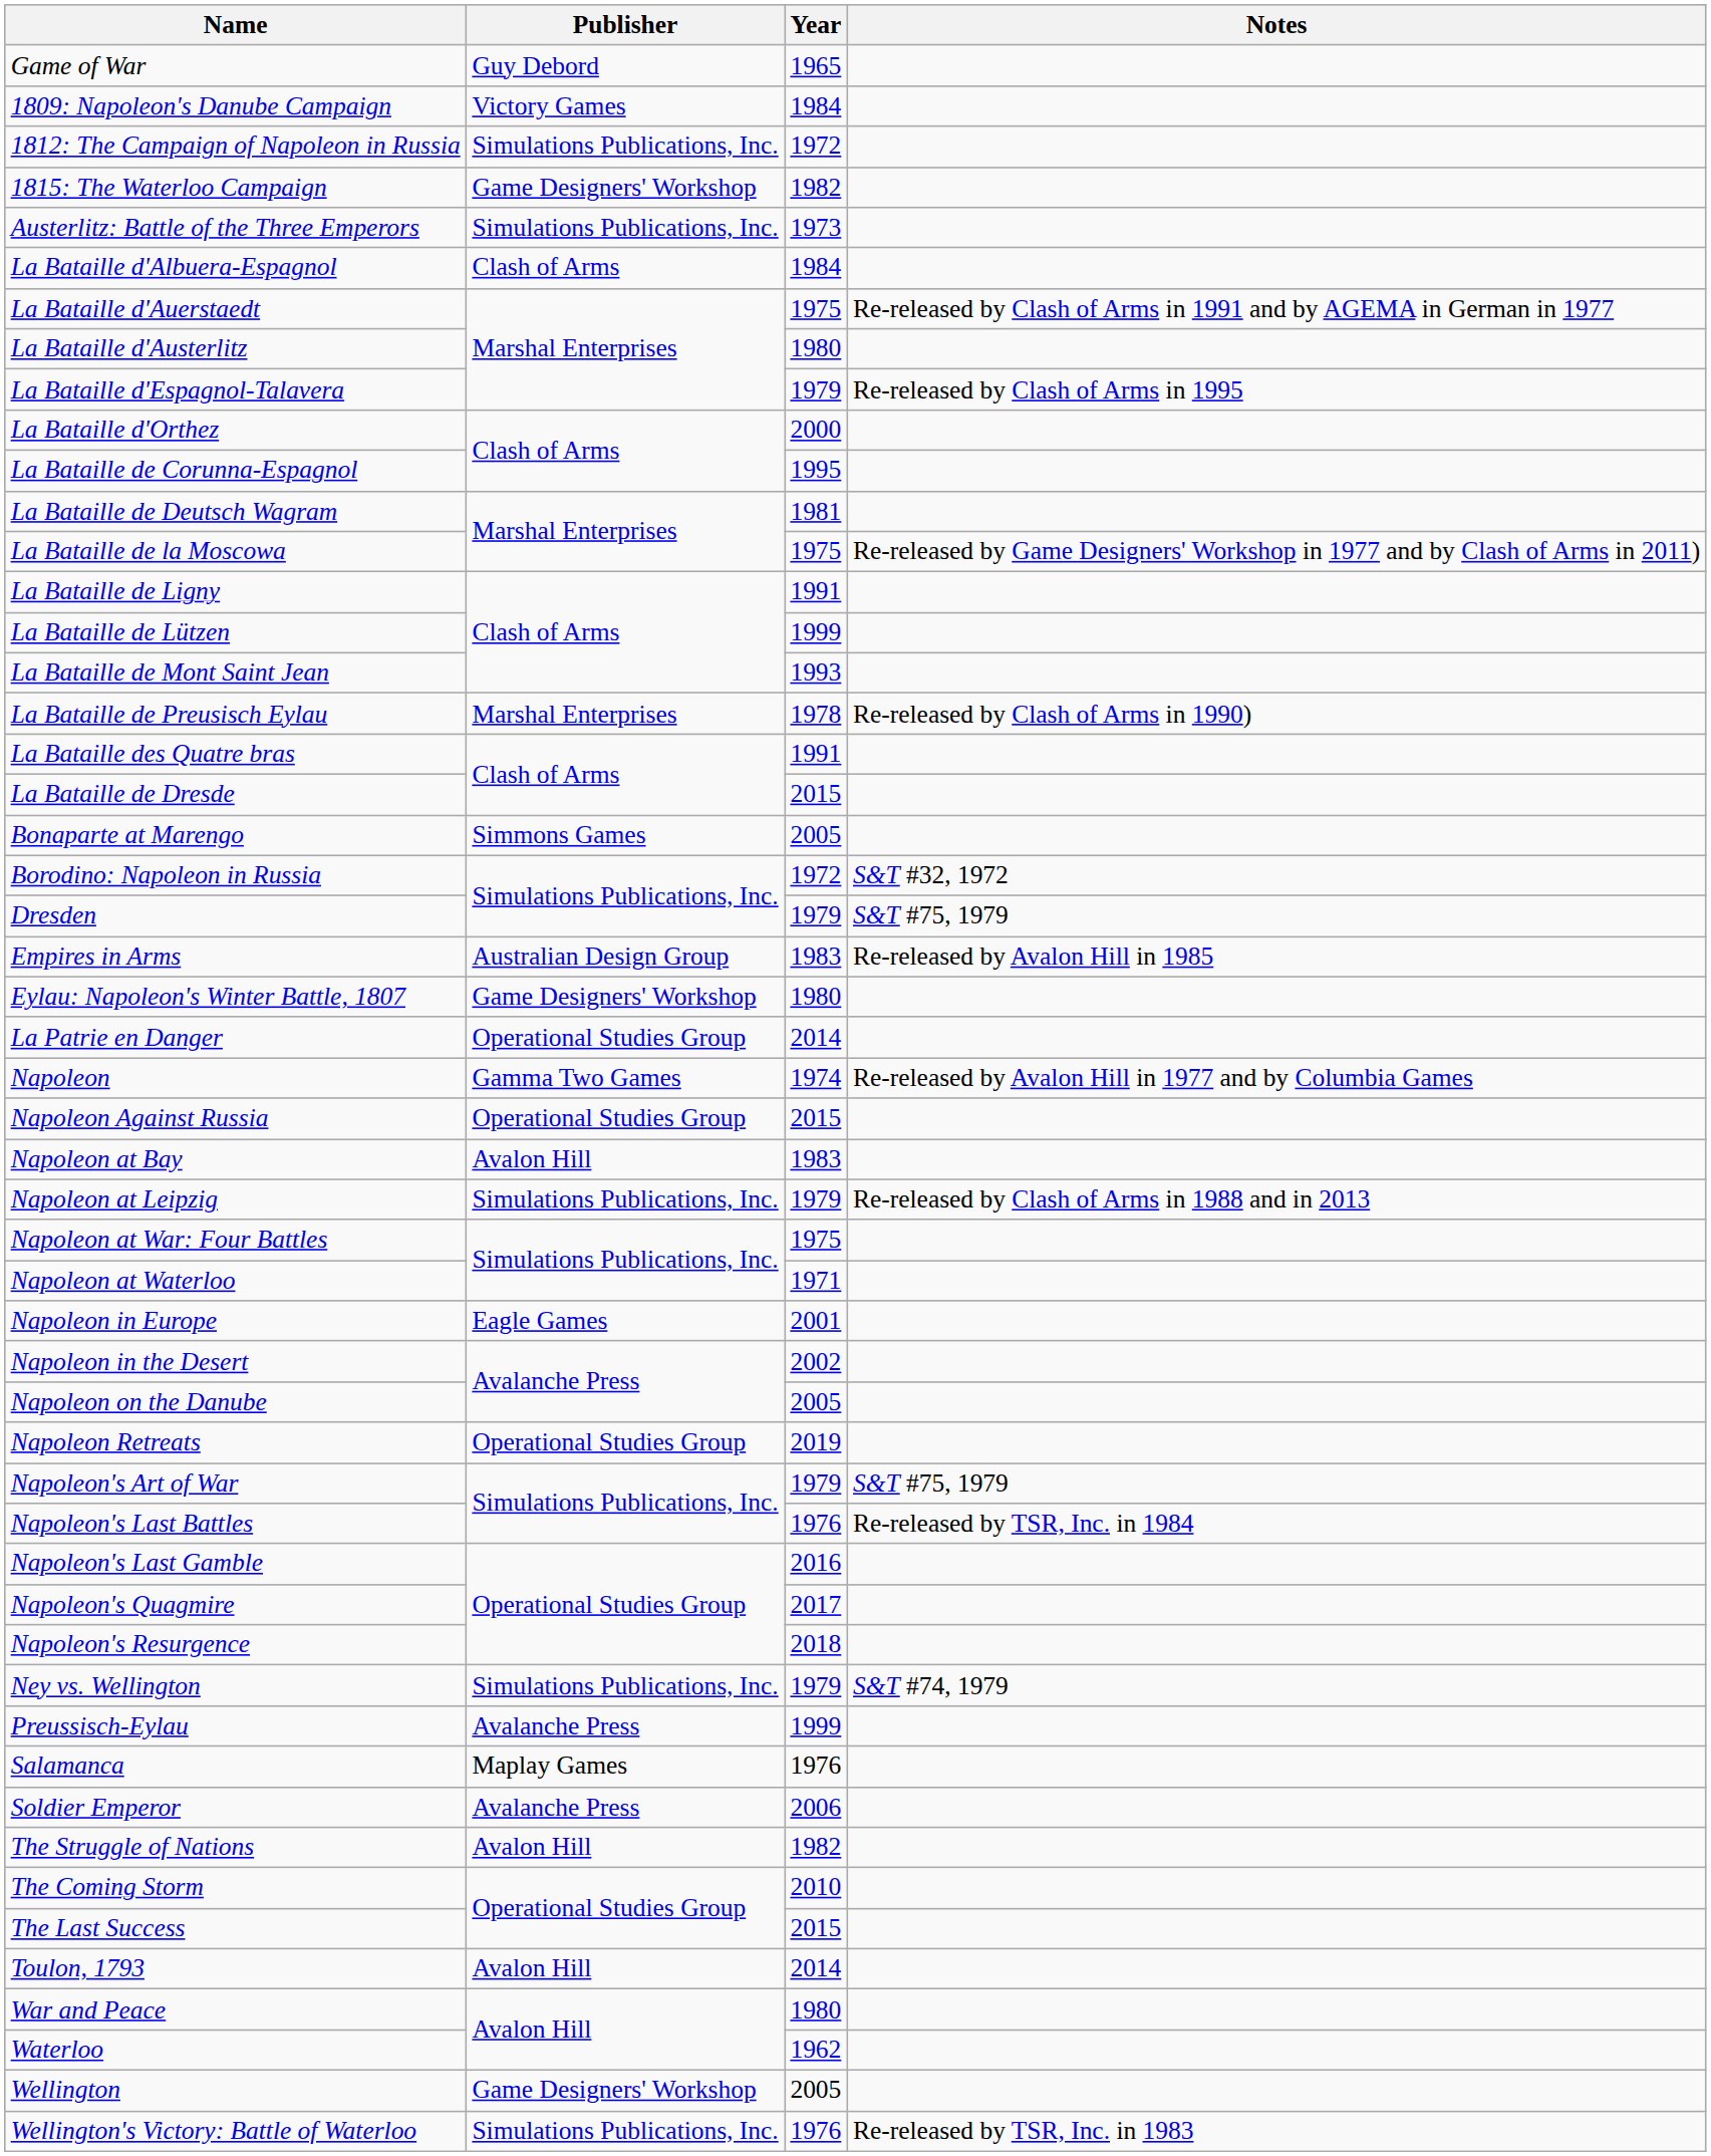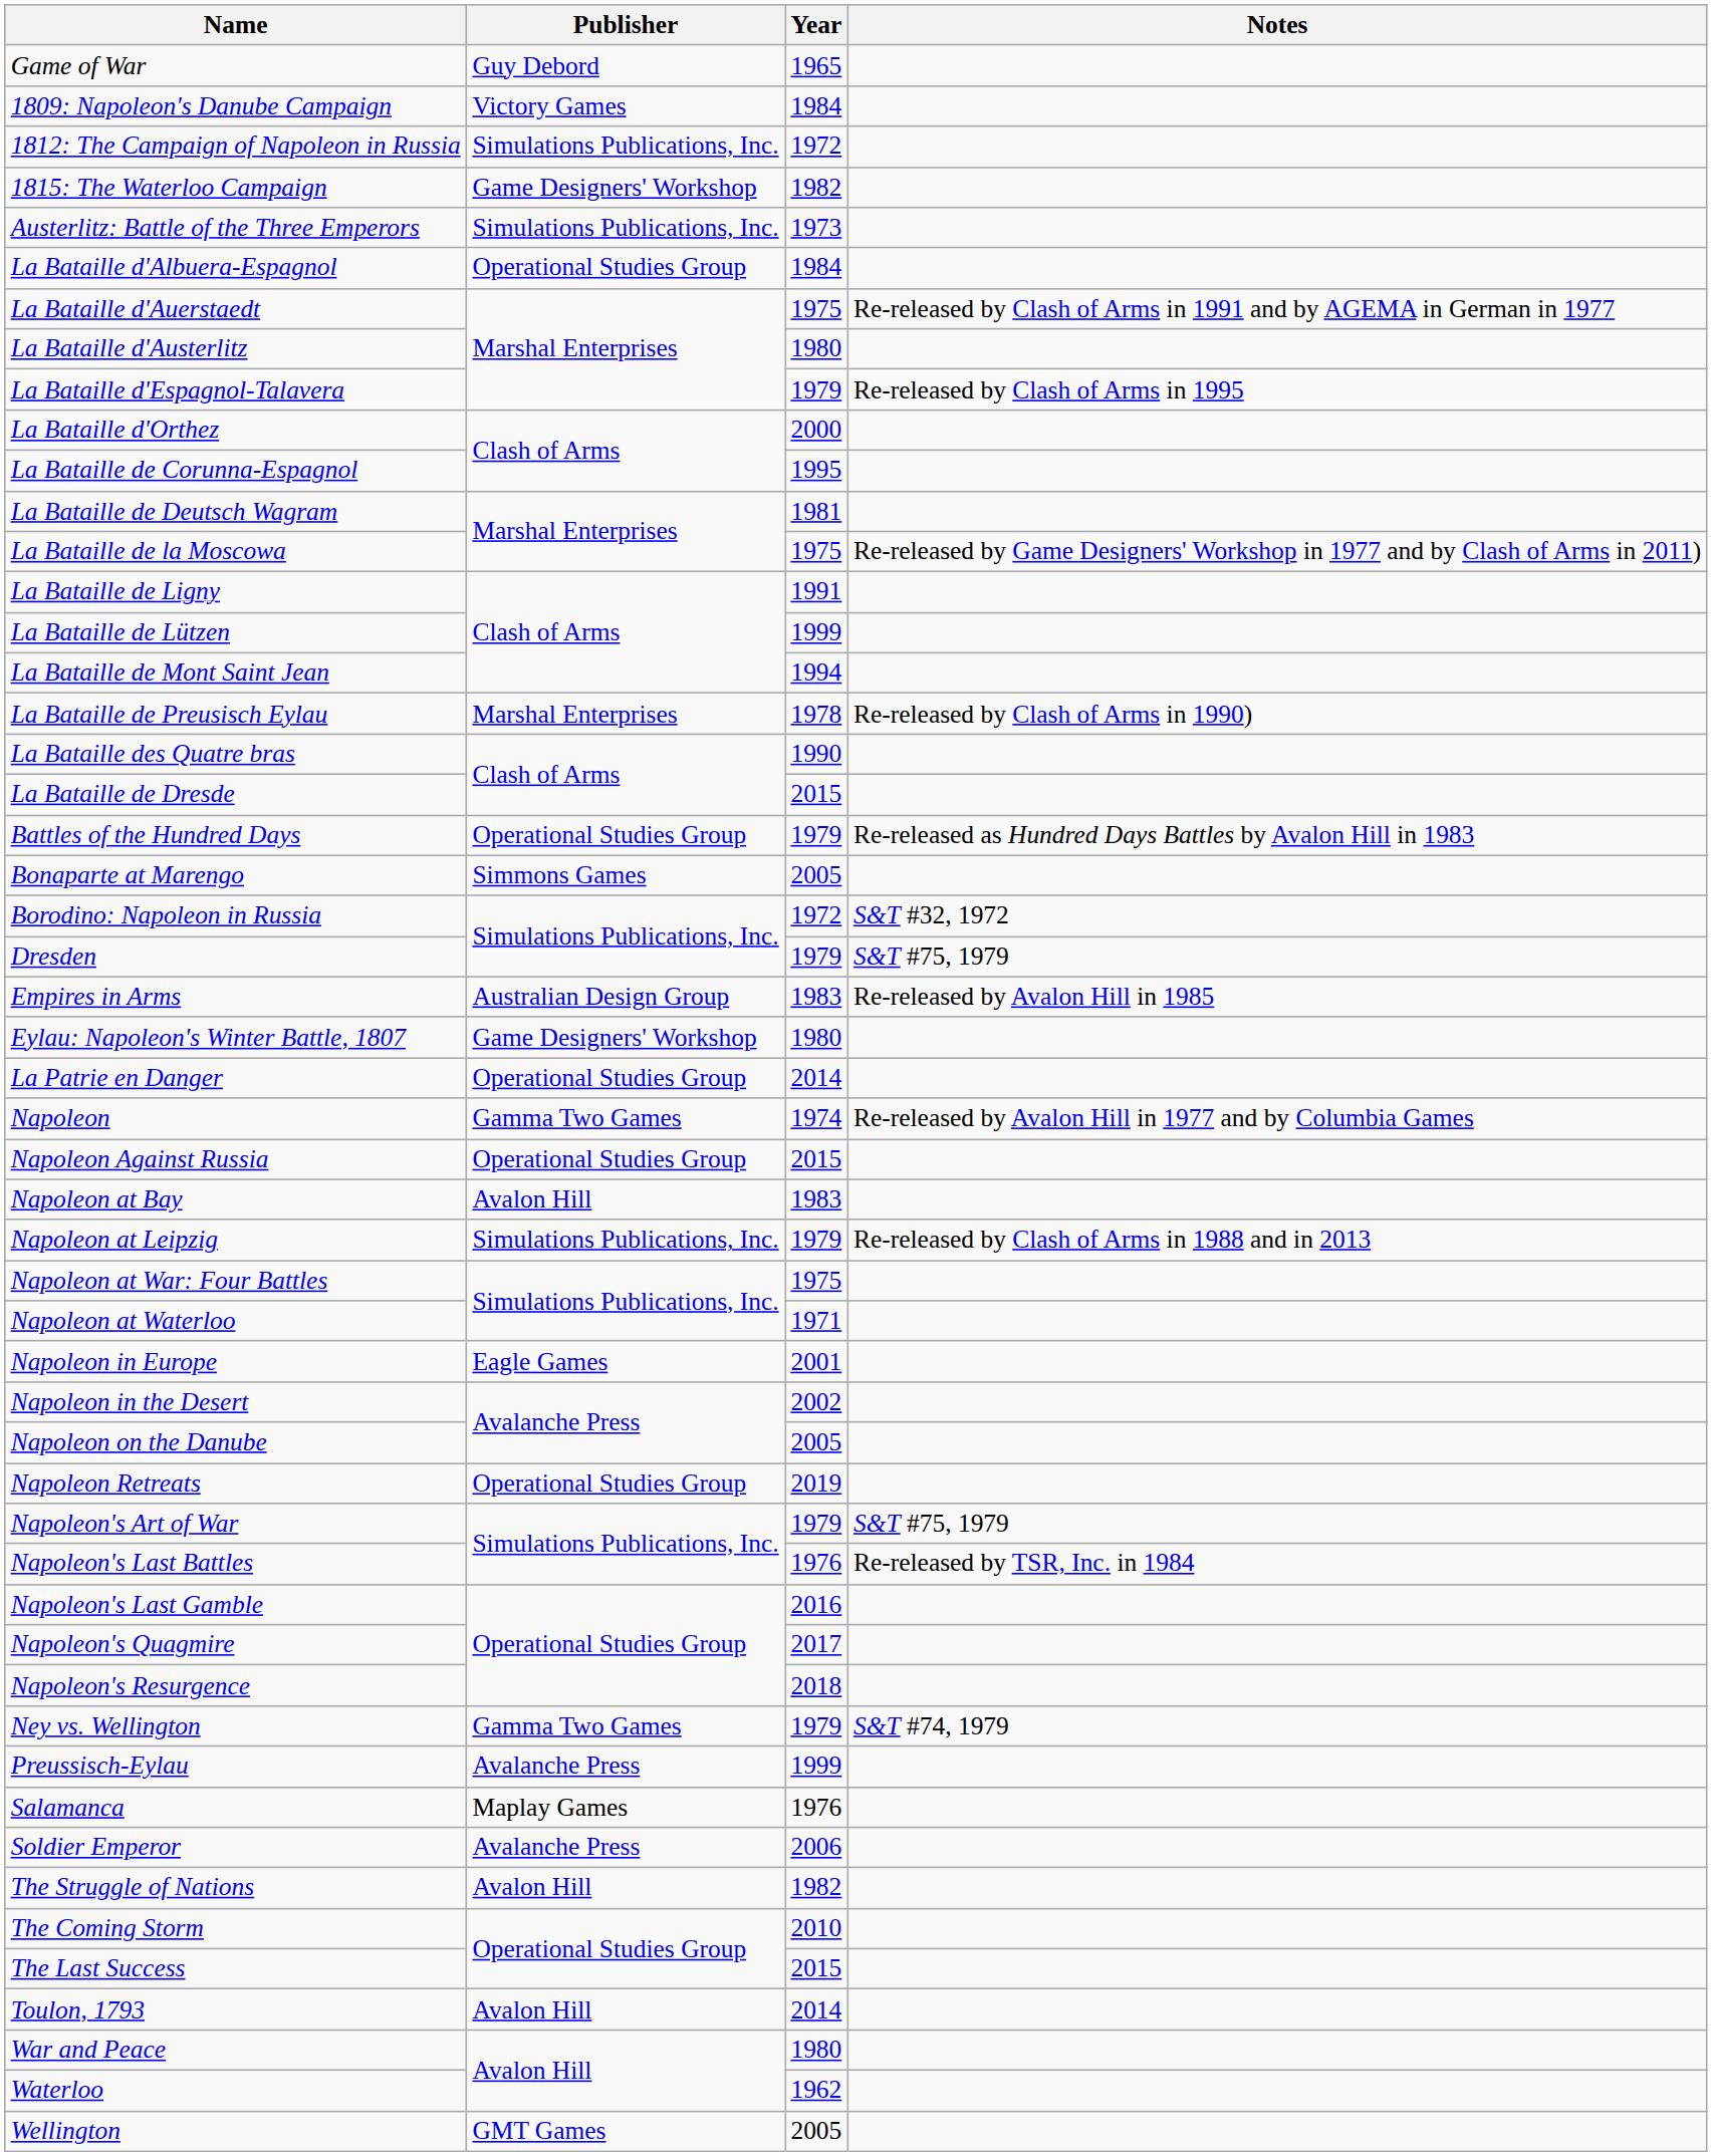 <table class="wikitable sortable">
 <tr>
 <th>Name</th>
 <th>Publisher</th>
 <th>Year</th>
 <th>Notes</th>
 </tr>
 <tr>
 <td><em>Game of War</em></td>
 <td><a href='#'>Guy Debord</a></td>
 <td><a href='#'>1965</a></td>
 <td></td>
 </tr>
 <tr>
 <td><em><a href='#'>1809: Napoleon's Danube Campaign</a></em></td>
 <td><a href='#'>Victory Games</a></td>
 <td><a href='#'>1984</a></td>
 <td></td>
 </tr>
 <tr>
 <td><em><a href='#'>1812: The Campaign of Napoleon in Russia</a></em></td>
 <td><a href='#'>Simulations Publications, Inc.</a></td>
 <td><a href='#'>1972</a></td>
 <td></td>
 </tr>
 <tr>
 <td><em><a href='#'>1815: The Waterloo Campaign</a></em></td>
 <td><a href='#'>Game Designers' Workshop</a></td>
 <td><a href='#'>1982</a></td>
 <td></td>
 </tr>
 <tr>
 <td><em><a href='#'>Austerlitz: Battle of the Three Emperors</a></em></td>
 <td><a href='#'>Simulations Publications, Inc.</a></td>
 <td><a href='#'>1973</a></td>
 <td></td>
 </tr>
 <tr>
 <td><em><a href='#'>La Bataille d'Albuera-Espagnol</a></em></td>
-<td><a href='#'>Clash of Arms</a></td>
+<td><a href='#'>Operational Studies Group</a></td>
 <td><a href='#'>1984</a></td>
 <td></td>
 </tr>
 <tr>
 <td><em><a href='#'>La Bataille d'Auerstaedt</a></em></td>
 <td rowspan="3"><a href='#'>Marshal Enterprises</a></td>
 <td><a href='#'>1975</a></td>
 <td>Re-released by <a href='#'>Clash of Arms</a> in <a href='#'>1991</a> and by <a href='#'>AGEMA</a> in German in <a href='#'>1977</a></td>
 </tr>
 <tr>
 <td><em><a href='#'>La Bataille d'Austerlitz</a></em></td>
 <td><a href='#'>1980</a></td>
 <td></td>
 </tr>
 <tr>
 <td><em><a href='#'>La Bataille d'Espagnol-Talavera</a></em></td>
 <td><a href='#'>1979</a></td>
 <td>Re-released by <a href='#'>Clash of Arms</a> in <a href='#'>1995</a></td>
 </tr>
 <tr>
 <td><em><a href='#'>La Bataille d'Orthez</a></em></td>
 <td rowspan="2"><a href='#'>Clash of Arms</a></td>
 <td><a href='#'>2000</a></td>
 <td></td>
 </tr>
 <tr>
 <td><em><a href='#'>La Bataille de Corunna-Espagnol</a></em></td>
 <td><a href='#'>1995</a></td>
 <td></td>
 </tr>
 <tr>
 <td><em><a href='#'>La Bataille de Deutsch Wagram</a></em></td>
 <td rowspan="2"><a href='#'>Marshal Enterprises</a></td>
 <td><a href='#'>1981</a></td>
 <td></td>
 </tr>
 <tr>
 <td><em><a href='#'>La Bataille de la Moscowa</a></em></td>
 <td><a href='#'>1975</a></td>
 <td>Re-released by <a href='#'>Game Designers' Workshop</a> in <a href='#'>1977</a> and by <a href='#'>Clash of Arms</a> in <a href='#'>2011</a>)</td>
 </tr>
 <tr>
 <td><em><a href='#'>La Bataille de Ligny</a></em></td>
 <td rowspan="3"><a href='#'>Clash of Arms</a></td>
 <td><a href='#'>1991</a></td>
 <td></td>
 </tr>
 <tr>
 <td><em><a href='#'>La Bataille de Lützen</a></em></td>
 <td><a href='#'>1999</a></td>
 <td></td>
 </tr>
 <tr>
 <td><em><a href='#'>La Bataille de Mont Saint Jean</a></em></td>
-<td><a href='#'>1993</a></td>
+<td><a href='#'>1994</a></td>
 <td></td>
 </tr>
 <tr>
 <td><em><a href='#'>La Bataille de Preusisch Eylau</a></em></td>
 <td><a href='#'>Marshal Enterprises</a></td>
 <td><a href='#'>1978</a></td>
 <td>Re-released by <a href='#'>Clash of Arms</a> in <a href='#'>1990</a>)</td>
 </tr>
 <tr>
 <td><em><a href='#'>La Bataille des Quatre bras</a></em></td>
 <td rowspan="2"><a href='#'>Clash of Arms</a></td>
-<td><a href='#'>1991</a></td>
+<td><a href='#'>1990</a></td>
 <td></td>
 </tr>
 <tr>
 <td><em><a href='#'>La Bataille de Dresde</a></em></td>
 <td><a href='#'>2015</a></td>
 <td></td>
+</tr>
+<tr>
+<td><em><a href='#'>Battles of the Hundred Days</a></em></td>
+<td><a href='#'>Operational Studies Group</a></td>
+<td><a href='#'>1979</a></td>
+<td>Re-released as <em>Hundred Days Battles</em> by <a href='#'>Avalon Hill</a> in <a href='#'>1983</a></td>
 </tr>
 <tr>
 <td><em><a href='#'>Bonaparte at Marengo</a></em></td>
 <td><a href='#'>Simmons Games</a></td>
 <td><a href='#'>2005</a></td>
 <td></td>
 </tr>
 <tr>
 <td><em><a href='#'>Borodino: Napoleon in Russia</a></em></td>
 <td rowspan="2"><a href='#'>Simulations Publications, Inc.</a></td>
 <td><a href='#'>1972</a></td>
 <td><em><a href='#'>S&T</a></em> #32, 1972</td>
 </tr>
 <tr>
 <td><em><a href='#'>Dresden</a></em></td>
 <td><a href='#'>1979</a></td>
 <td><em><a href='#'>S&T</a></em> #75, 1979</td>
 </tr>
 <tr>
 <td><em><a href='#'>Empires in Arms</a></em></td>
 <td><a href='#'>Australian Design Group</a></td>
 <td><a href='#'>1983</a></td>
 <td>Re-released by <a href='#'>Avalon Hill</a> in <a href='#'>1985</a></td>
 </tr>
 <tr>
 <td><em><a href='#'>Eylau: Napoleon's Winter Battle, 1807</a></em></td>
 <td><a href='#'>Game Designers' Workshop</a></td>
 <td><a href='#'>1980</a></td>
 <td></td>
 </tr>
 <tr>
 <td><em><a href='#'>La Patrie en Danger</a></em></td>
 <td><a href='#'>Operational Studies Group</a></td>
 <td><a href='#'>2014</a></td>
 <td></td>
 </tr>
 <tr>
 <td><em><a href='#'>Napoleon</a></em></td>
 <td><a href='#'>Gamma Two Games</a></td>
 <td><a href='#'>1974</a></td>
 <td>Re-released by <a href='#'>Avalon Hill</a> in <a href='#'>1977</a> and by <a href='#'>Columbia Games</a></td>
 </tr>
 <tr>
 <td><em><a href='#'>Napoleon Against Russia</a></em></td>
 <td><a href='#'>Operational Studies Group</a></td>
 <td><a href='#'>2015</a></td>
 <td></td>
 </tr>
 <tr>
 <td><em><a href='#'>Napoleon at Bay</a></em></td>
 <td><a href='#'>Avalon Hill</a></td>
 <td><a href='#'>1983</a></td>
 <td></td>
 </tr>
 <tr>
 <td><em><a href='#'>Napoleon at Leipzig</a></em></td>
 <td><a href='#'>Simulations Publications, Inc.</a></td>
 <td><a href='#'>1979</a></td>
 <td>Re-released by <a href='#'>Clash of Arms</a> in <a href='#'>1988</a> and in <a href='#'>2013</a></td>
 </tr>
 <tr>
 <td><em><a href='#'>Napoleon at War: Four Battles</a></em></td>
 <td rowspan="2"><a href='#'>Simulations Publications, Inc.</a></td>
 <td><a href='#'>1975</a></td>
 <td></td>
 </tr>
 <tr>
 <td><em><a href='#'>Napoleon at Waterloo</a></em></td>
 <td><a href='#'>1971</a></td>
 <td></td>
 </tr>
 <tr>
 <td><em><a href='#'>Napoleon in Europe</a></em></td>
 <td><a href='#'>Eagle Games</a></td>
 <td><a href='#'>2001</a></td>
 <td></td>
 </tr>
 <tr>
 <td><em><a href='#'>Napoleon in the Desert</a></em></td>
 <td rowspan="2"><a href='#'>Avalanche Press</a></td>
 <td><a href='#'>2002</a></td>
 <td></td>
 </tr>
 <tr>
 <td><em><a href='#'>Napoleon on the Danube</a></em></td>
 <td><a href='#'>2005</a></td>
 <td></td>
 </tr>
 <tr>
 <td><em><a href='#'>Napoleon Retreats</a></em></td>
 <td><a href='#'>Operational Studies Group</a></td>
 <td><a href='#'>2019</a></td>
 <td></td>
 </tr>
 <tr>
 <td><em><a href='#'>Napoleon's Art of War</a></em></td>
 <td rowspan="2"><a href='#'>Simulations Publications, Inc.</a></td>
 <td><a href='#'>1979</a></td>
 <td><em><a href='#'>S&T</a></em> #75, 1979</td>
 </tr>
 <tr>
 <td><em><a href='#'>Napoleon's Last Battles</a></em></td>
 <td><a href='#'>1976</a></td>
 <td>Re-released by <a href='#'>TSR, Inc.</a> in <a href='#'>1984</a></td>
 </tr>
 <tr>
 <td><em><a href='#'>Napoleon's Last Gamble</a></em></td>
 <td rowspan="3"><a href='#'>Operational Studies Group</a></td>
 <td><a href='#'>2016</a></td>
 <td></td>
 </tr>
 <tr>
 <td><em><a href='#'>Napoleon's Quagmire</a></em></td>
 <td><a href='#'>2017</a></td>
 <td></td>
 </tr>
 <tr>
 <td><em><a href='#'>Napoleon's Resurgence</a></em></td>
 <td><a href='#'>2018</a></td>
 <td></td>
 </tr>
 <tr>
 <td><em><a href='#'>Ney vs. Wellington</a></em></td>
-<td><a href='#'>Simulations Publications, Inc.</a></td>
+<td><a href='#'>Gamma Two Games</a></td>
 <td><a href='#'>1979</a></td>
 <td><em><a href='#'>S&T</a></em> #74, 1979</td>
 </tr>
 <tr>
 <td><em><a href='#'>Preussisch-Eylau</a></em></td>
 <td><a href='#'>Avalanche Press</a></td>
 <td><a href='#'>1999</a></td>
 <td></td>
 </tr>
 <tr>
 <td><em><a href='#'>Salamanca</a></em></td>
 <td>Maplay Games</td>
 <td>1976</td>
 <td></td>
 </tr>
 <tr>
 <td><em><a href='#'>Soldier Emperor</a></em></td>
 <td><a href='#'>Avalanche Press</a></td>
 <td><a href='#'>2006</a></td>
 <td></td>
 </tr>
 <tr>
 <td><em><a href='#'>The Struggle of Nations</a></em></td>
 <td><a href='#'>Avalon Hill</a></td>
 <td><a href='#'>1982</a></td>
 <td></td>
 </tr>
 <tr>
 <td><em><a href='#'>The Coming Storm</a></em></td>
 <td rowspan="2"><a href='#'>Operational Studies Group</a></td>
 <td><a href='#'>2010</a></td>
 <td></td>
 </tr>
 <tr>
 <td><em><a href='#'>The Last Success</a></em></td>
 <td><a href='#'>2015</a></td>
 <td></td>
 </tr>
 <tr>
 <td><em><a href='#'>Toulon, 1793</a></em></td>
 <td><a href='#'>Avalon Hill</a></td>
 <td><a href='#'>2014</a></td>
 <td></td>
 </tr>
 <tr>
 <td><em><a href='#'>War and Peace</a></em></td>
 <td rowspan="2"><a href='#'>Avalon Hill</a></td>
 <td><a href='#'>1980</a></td>
 <td></td>
 </tr>
 <tr>
 <td><em><a href='#'>Waterloo</a></em></td>
 <td><a href='#'>1962</a></td>
 <td></td>
 </tr>
 <tr>
 <td><em><a href='#'>Wellington</a></em></td>
-<td><a href='#'>Game Designers' Workshop</a></td>
+<td><a href='#'>GMT Games</a></td>
 <td>2005</td>
 <td></td>
 </tr>
-<tr>
-<td><em><a href='#'>Wellington's Victory: Battle of Waterloo</a></em></td>
-<td><a href='#'>Simulations Publications, Inc.</a></td>
-<td><a href='#'>1976</a></td>
-<td>Re-released by <a href='#'>TSR, Inc.</a> in <a href='#'>1983</a></td>
-</tr>
 </table>
